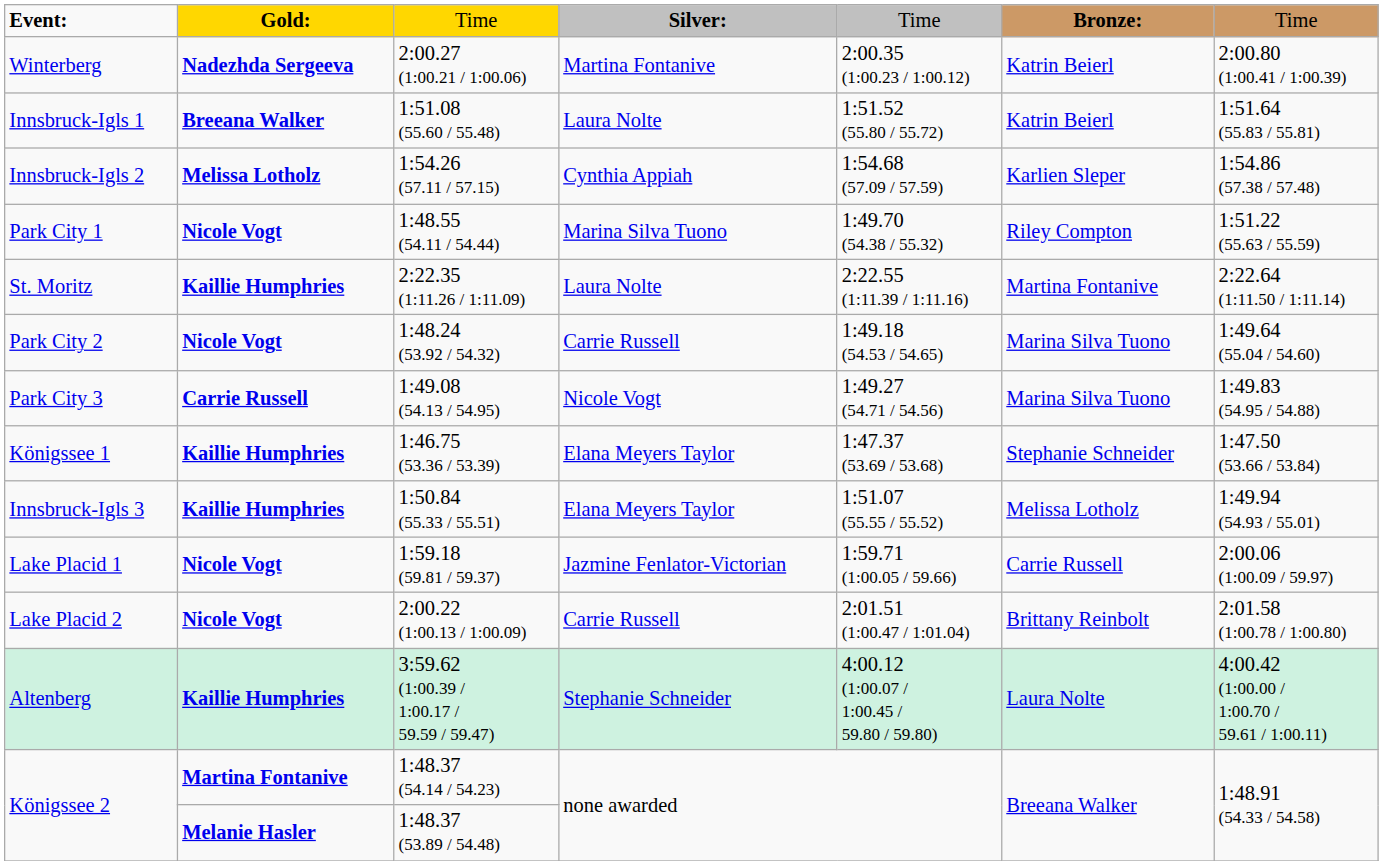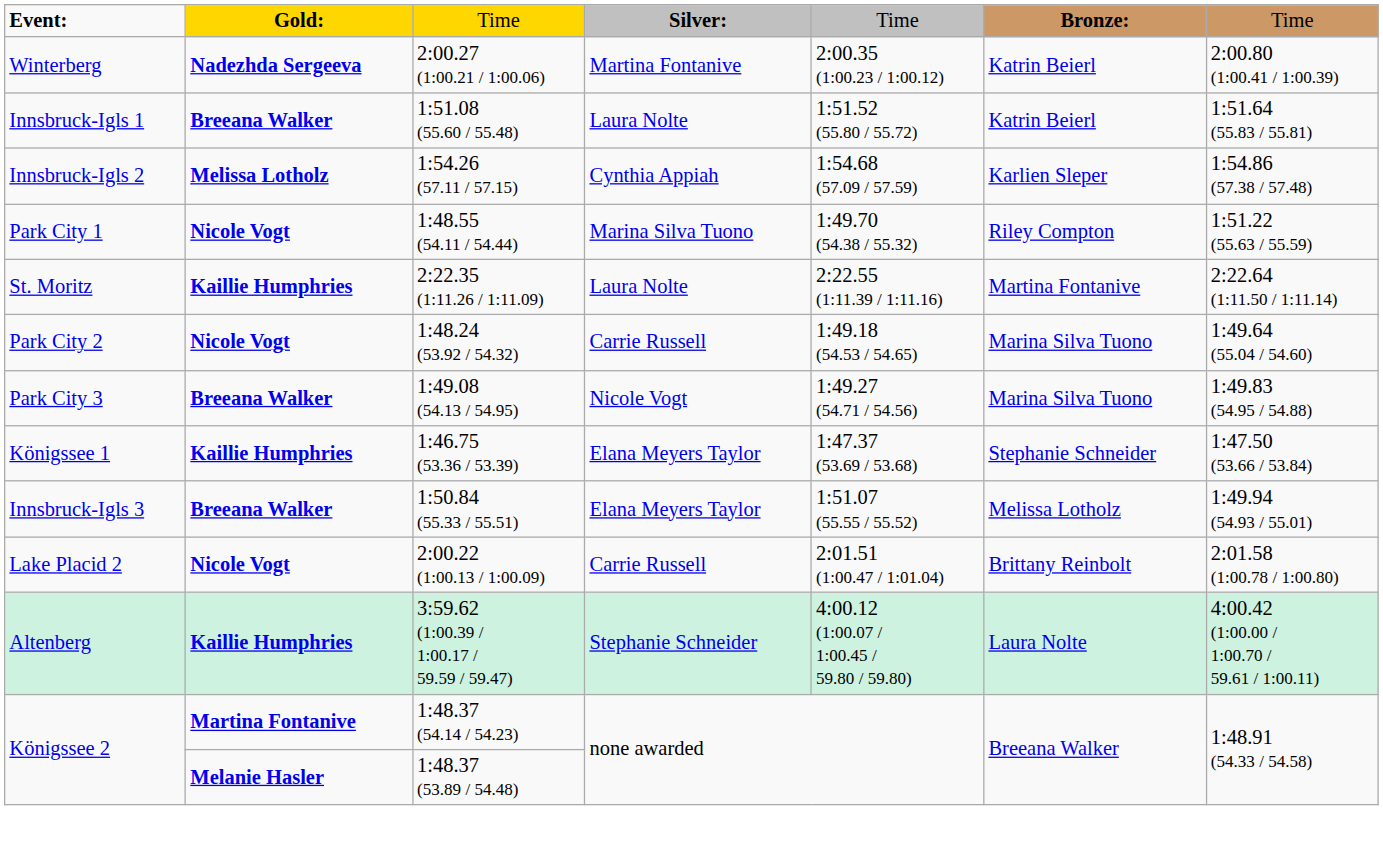 <table class="wikitable" style="width:85%;">
 <tr>
 <td><strong>Event:</strong></td>
 <td style="text-align:center; background:gold;"><strong>Gold:</strong></td>
 <td style="text-align:center; background:gold;">Time</td>
 <td style="text-align:center; background:silver;"><strong>Silver:</strong></td>
 <td style="text-align:center; background:silver;">Time</td>
 <td style="text-align:center; background:#c96;"><strong>Bronze:</strong></td>
 <td style="text-align:center; background:#c96;">Time</td>
 </tr>
 <tr>
 <td> <a href='#'>Winterberg</a></td>
 <td><strong><a href='#'>Nadezhda Sergeeva</a><br><small></small></strong></td>
 <td>2:00.27<br><small>(1:00.21 / 1:00.06)</small></td>
 <td><a href='#'>Martina Fontanive</a><br><small></small></td>
 <td>2:00.35<br><small>(1:00.23 / 1:00.12)</small></td>
 <td><a href='#'>Katrin Beierl</a><br><small></small></td>
 <td>2:00.80<br><small>(1:00.41 / 1:00.39)</small></td>
 </tr>
 <tr>
 <td> <a href='#'>Innsbruck-Igls 1</a></td>
 <td><strong><a href='#'>Breeana Walker</a><br><small></small></strong></td>
 <td>1:51.08<br><small>(55.60 / 55.48)</small></td>
 <td><a href='#'>Laura Nolte</a><br><small></small></td>
 <td>1:51.52<br><small>(55.80 / 55.72)</small></td>
 <td><a href='#'>Katrin Beierl</a><br><small></small></td>
 <td>1:51.64<br><small>(55.83 / 55.81)</small></td>
 </tr>
 <tr>
 <td> <a href='#'>Innsbruck-Igls 2</a></td>
 <td><strong><a href='#'>Melissa Lotholz</a><br><small></small></strong></td>
 <td>1:54.26<br><small>(57.11 / 57.15)</small></td>
 <td><a href='#'>Cynthia Appiah</a><br><small></small></td>
 <td>1:54.68<br><small>(57.09 / 57.59)</small></td>
 <td><a href='#'>Karlien Sleper</a><br><small></small></td>
 <td>1:54.86<br><small>(57.38 / 57.48)</small></td>
 </tr>
 <tr>
 <td> <a href='#'>Park City 1</a></td>
 <td><strong><a href='#'>Nicole Vogt</a><br><small></small></strong></td>
 <td>1:48.55<br><small>(54.11 / 54.44)</small></td>
 <td><a href='#'>Marina Silva Tuono</a><br><small></small></td>
 <td>1:49.70<br><small>(54.38 / 55.32)</small></td>
 <td><a href='#'>Riley Compton</a><br><small></small></td>
 <td>1:51.22<br><small>(55.63 / 55.59)</small></td>
 </tr>
 <tr>
 <td> <a href='#'>St. Moritz</a></td>
 <td><strong><a href='#'>Kaillie Humphries</a><br><small></small></strong></td>
 <td>2:22.35<br><small>(1:11.26 / 1:11.09)</small></td>
 <td><a href='#'>Laura Nolte</a><br><small></small></td>
 <td>2:22.55<br><small>(1:11.39 / 1:11.16)</small></td>
 <td><a href='#'>Martina Fontanive</a><br><small></small></td>
 <td>2:22.64<br><small>(1:11.50 / 1:11.14)</small></td>
 </tr>
 <tr>
 <td> <a href='#'>Park City 2</a></td>
 <td><strong><a href='#'>Nicole Vogt</a><br><small></small></strong></td>
 <td>1:48.24<br><small>(53.92 / 54.32)</small></td>
 <td><a href='#'>Carrie Russell</a><br><small></small></td>
 <td>1:49.18<br><small>(54.53 / 54.65)</small></td>
 <td><a href='#'>Marina Silva Tuono</a><br><small></small></td>
 <td>1:49.64<br><small>(55.04 / 54.60)</small></td>
 </tr>
 <tr>
 <td> <a href='#'>Park City 3</a></td>
-<td><strong><a href='#'>Carrie Russell</a><br><small></small></strong></td>
+<td><strong><a href='#'>Breeana Walker</a><br><small></small></strong></td>
 <td>1:49.08<br><small>(54.13 / 54.95)</small></td>
 <td><a href='#'>Nicole Vogt</a><br><small></small></td>
 <td>1:49.27<br><small>(54.71 / 54.56)</small></td>
 <td><a href='#'>Marina Silva Tuono</a><br><small></small></td>
 <td>1:49.83<br><small>(54.95 / 54.88)</small></td>
 </tr>
 <tr>
 <td> <a href='#'>Königssee 1</a></td>
 <td><strong><a href='#'>Kaillie Humphries</a><br><small></small></strong></td>
 <td>1:46.75<br><small>(53.36 / 53.39)</small></td>
 <td><a href='#'>Elana Meyers Taylor</a><br><small></small></td>
 <td>1:47.37<br><small>(53.69 / 53.68)</small></td>
 <td><a href='#'>Stephanie Schneider</a><br><small></small></td>
 <td>1:47.50<br><small>(53.66 / 53.84)</small></td>
 </tr>
 <tr>
 <td> <a href='#'>Innsbruck-Igls 3</a></td>
-<td><strong><a href='#'>Kaillie Humphries</a><br><small></small></strong></td>
+<td><strong><a href='#'>Breeana Walker</a><br><small></small></strong></td>
 <td>1:50.84<br><small>(55.33 / 55.51)</small></td>
 <td><a href='#'>Elana Meyers Taylor</a><br><small></small></td>
 <td>1:51.07<br><small>(55.55 / 55.52)</small></td>
 <td><a href='#'>Melissa Lotholz</a><br><small></small></td>
 <td>1:49.94<br><small>(54.93 / 55.01)</small></td>
-</tr>
-<tr>
-<td> <a href='#'>Lake Placid 1</a></td>
-<td><strong><a href='#'>Nicole Vogt</a><br><small></small></strong></td>
-<td>1:59.18<br><small>(59.81 / 59.37)</small></td>
-<td><a href='#'>Jazmine Fenlator-Victorian</a><br><small></small></td>
-<td>1:59.71<br><small>(1:00.05 / 59.66)</small></td>
-<td><a href='#'>Carrie Russell</a><br><small></small></td>
-<td>2:00.06<br><small>(1:00.09 / 59.97)</small></td>
 </tr>
 <tr>
 <td> <a href='#'>Lake Placid 2</a></td>
 <td><strong><a href='#'>Nicole Vogt</a><br><small></small></strong></td>
 <td>2:00.22<br><small>(1:00.13 / 1:00.09)</small></td>
 <td><a href='#'>Carrie Russell</a><br><small></small></td>
 <td>2:01.51<br><small>(1:00.47 / 1:01.04)</small></td>
 <td><a href='#'>Brittany Reinbolt</a><br><small></small></td>
 <td>2:01.58<br><small>(1:00.78 / 1:00.80)</small></td>
 </tr>
 <tr style="background:#CEF2E0">
 <td> <a href='#'>Altenberg</a></td>
 <td><strong><a href='#'>Kaillie Humphries</a><br><small></small></strong></td>
 <td>3:59.62<br><small>(1:00.39 /<br>1:00.17 /<br>59.59 / 59.47)</small></td>
 <td><a href='#'>Stephanie Schneider</a><br><small></small></td>
 <td>4:00.12<br><small>(1:00.07 /<br>1:00.45 /<br>59.80 / 59.80)</small></td>
 <td><a href='#'>Laura Nolte</a><br><small></small></td>
 <td>4:00.42<br><small>(1:00.00 /<br>1:00.70 /<br>59.61 / 1:00.11)</small></td>
 </tr>
 <tr>
 <td rowspan="2"> <a href='#'>Königssee 2</a></td>
 <td><strong><a href='#'>Martina Fontanive</a><br><small></small></strong></td>
 <td>1:48.37<br><small>(54.14 / 54.23)</small></td>
 <td colspan="2" rowspan="2">none awarded</td>
 <td rowspan="2"><a href='#'>Breeana Walker</a><br><small></small></td>
 <td rowspan="2">1:48.91<br><small>(54.33 / 54.58)</small></td>
 </tr>
 <tr>
 <td><strong><a href='#'>Melanie Hasler</a><br><small></small></strong></td>
 <td>1:48.37<br><small>(53.89 / 54.48)</small></td>
 </tr>
 </table>
